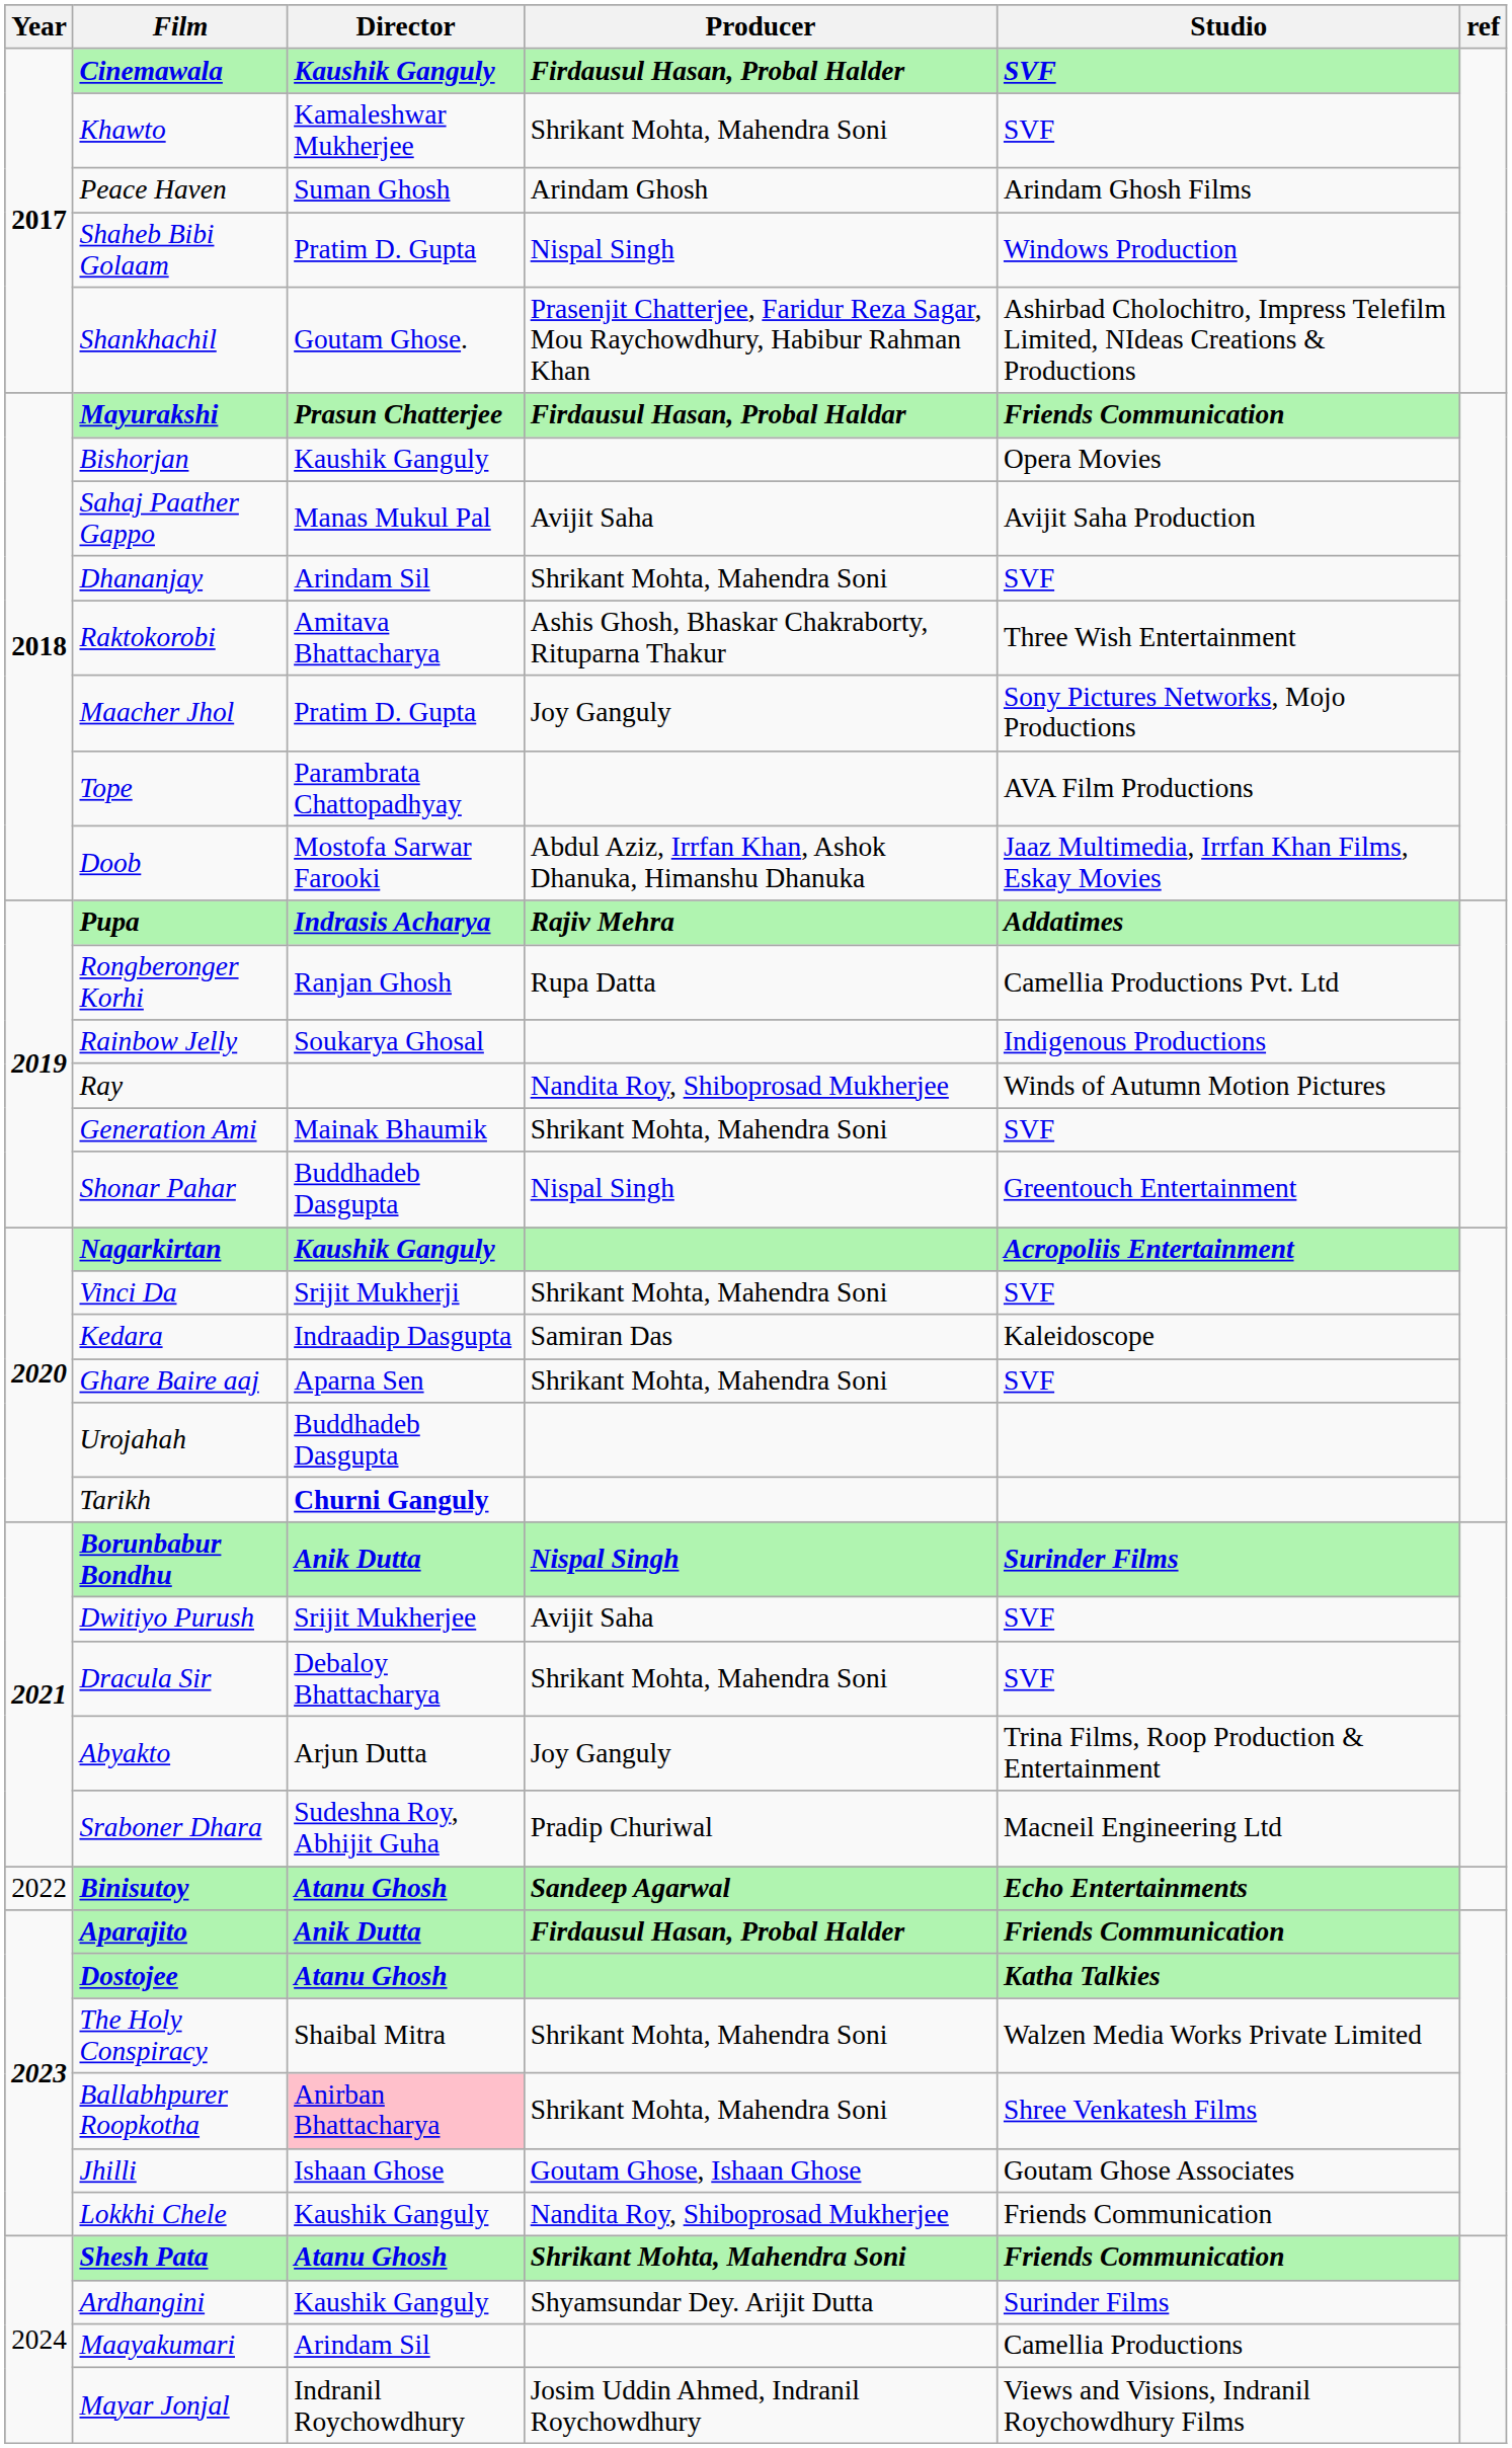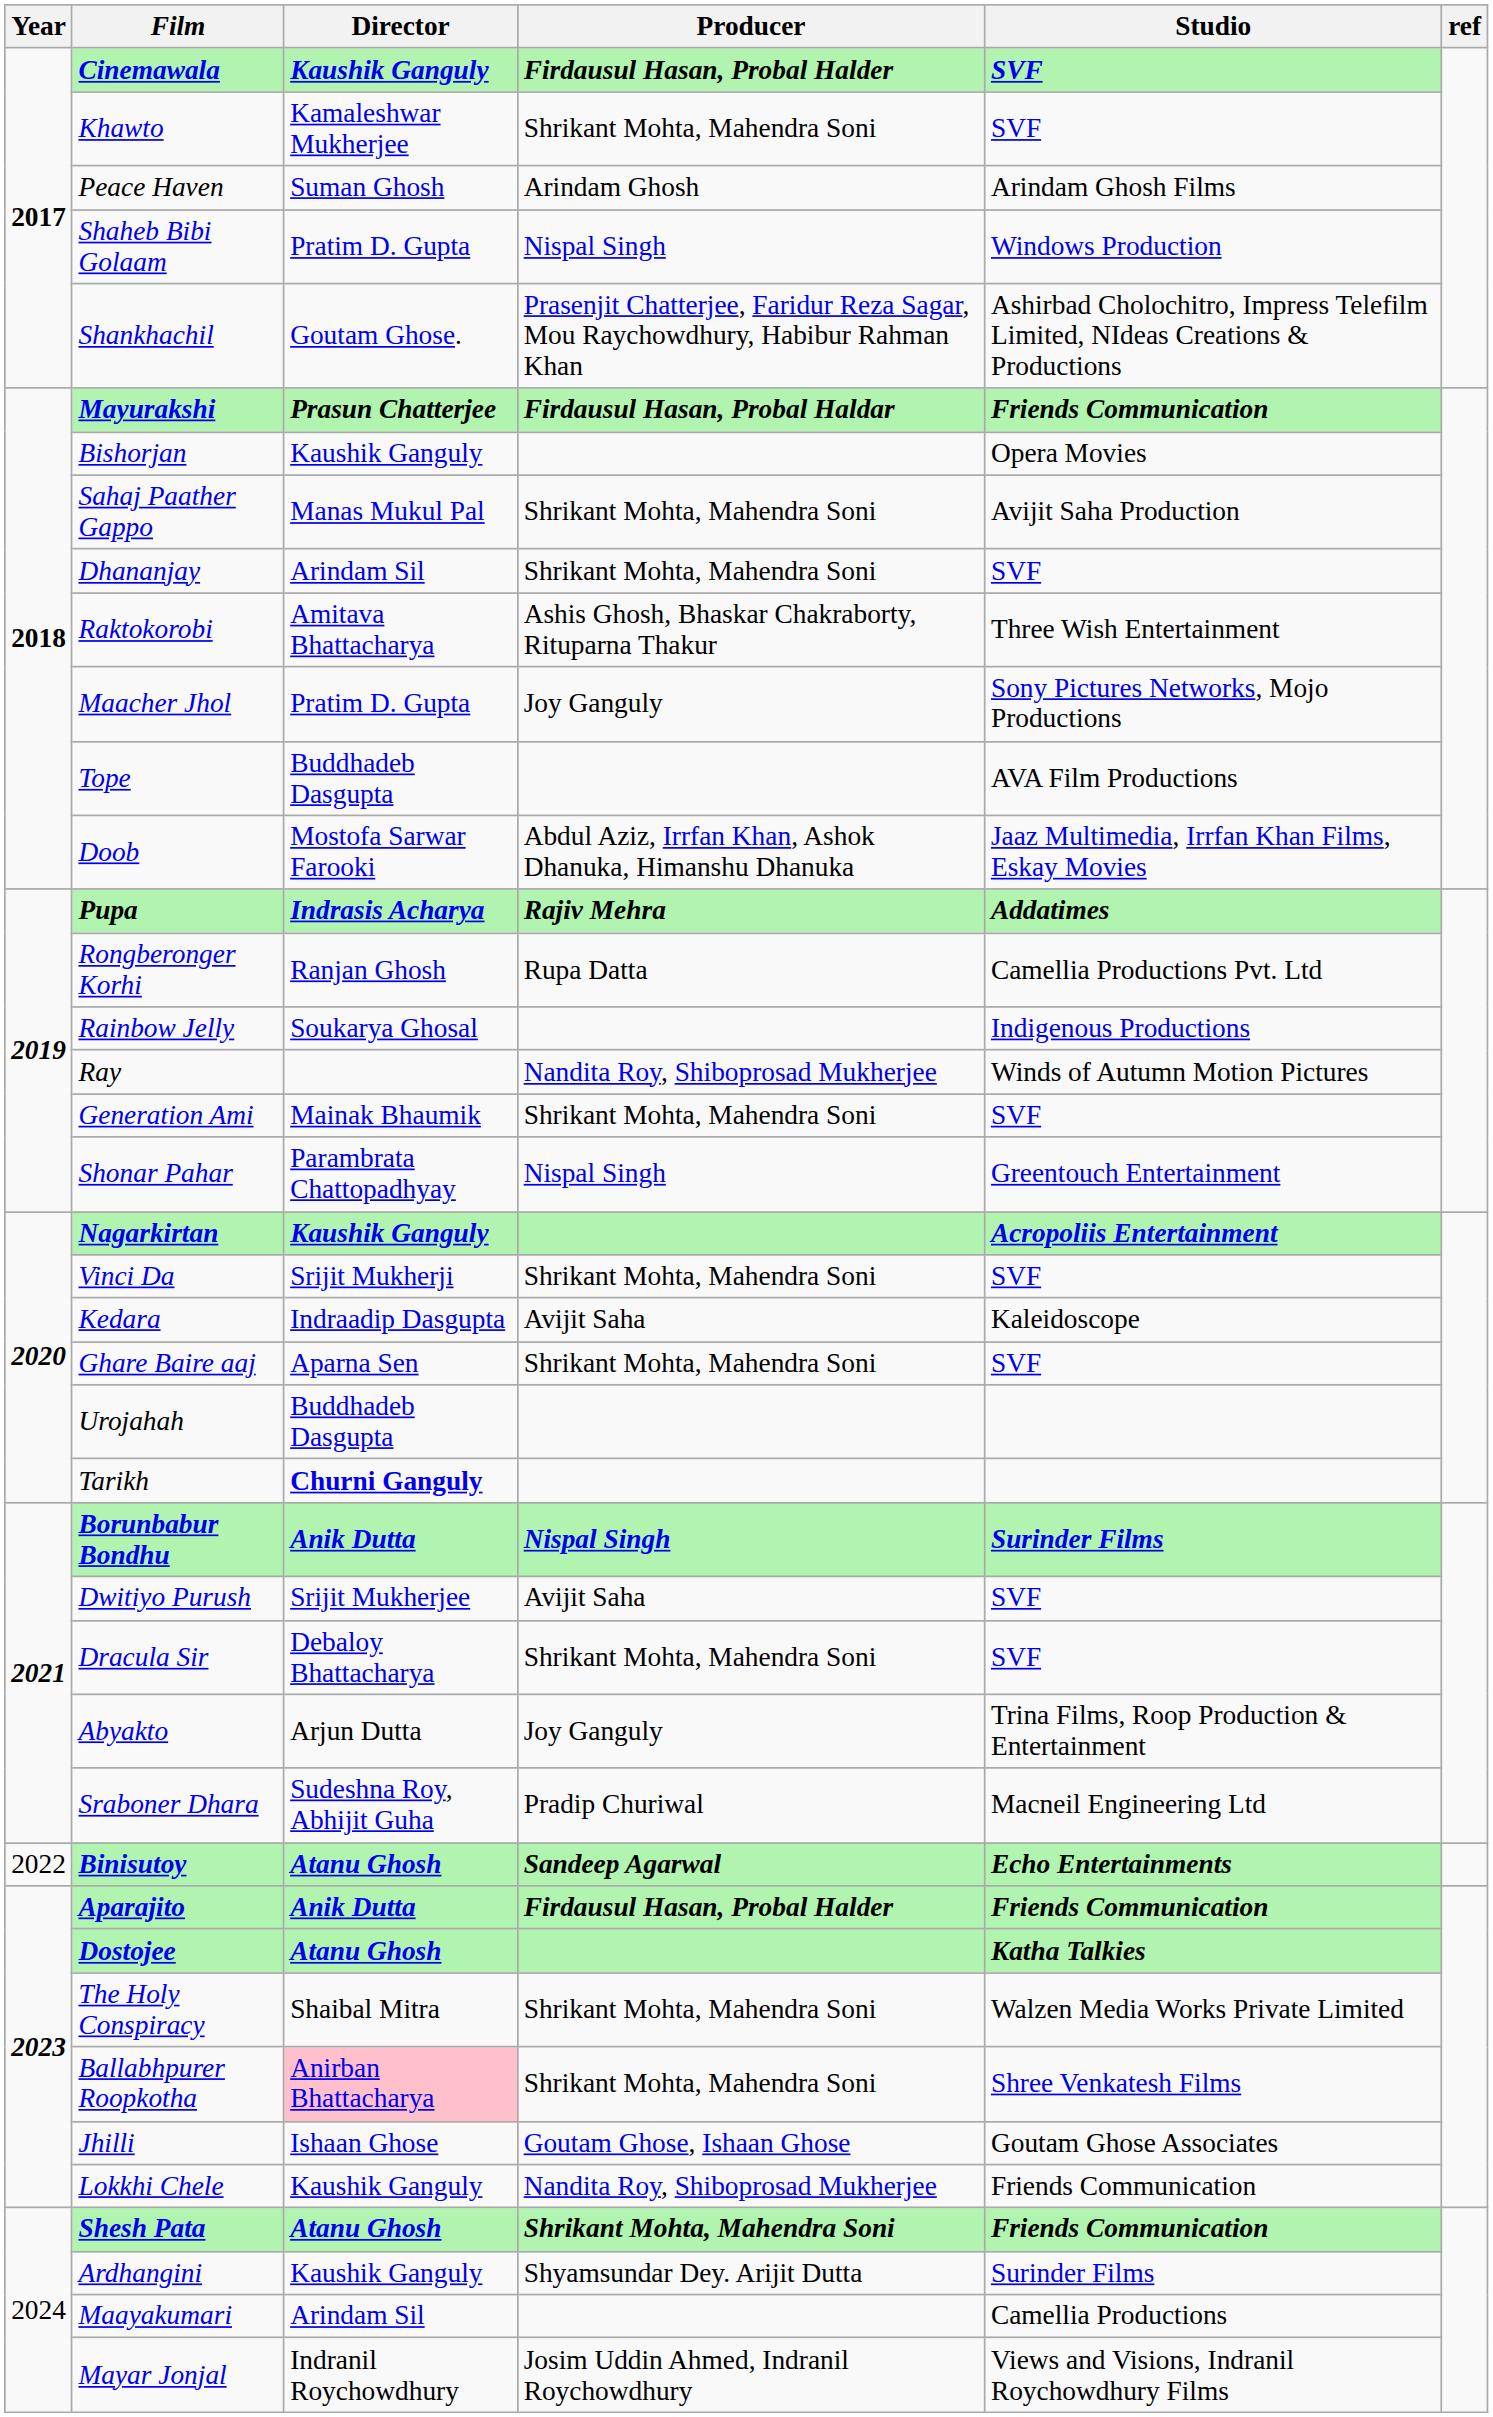 <table class="wikitable">
 <tr>
 <th>Year</th>
 <th><em>Film</em></th>
 <th>Director</th>
 <th>Producer</th>
 <th>Studio</th>
 <th>ref</th>
 </tr>
 <tr>
 <td rowspan="5"><strong>2017</strong></td>
 <td style="background:#B0F4B0"><strong><em><a href='#'>Cinemawala</a></em></strong></td>
 <td style="background:#B0F4B0"><strong><em><a href='#'>Kaushik Ganguly</a></em></strong></td>
 <td style="background:#B0F4B0"><strong><em>Firdausul Hasan, Probal Halder</em></strong></td>
 <td style="background:#B0F4B0"><a href='#'><strong><em>SVF</em></strong></a></td>
 <td rowspan="5"><em></em></td>
 </tr>
 <tr>
 <td><em><a href='#'>Khawto</a></em></td>
 <td><a href='#'>Kamaleshwar Mukherjee</a></td>
 <td>Shrikant Mohta, Mahendra Soni</td>
 <td><a href='#'>SVF</a></td>
 </tr>
 <tr>
 <td><em>Peace Haven</em></td>
 <td><a href='#'>Suman Ghosh</a></td>
 <td>Arindam Ghosh</td>
 <td>Arindam Ghosh Films</td>
 </tr>
 <tr>
 <td><em><a href='#'>Shaheb Bibi Golaam</a></em></td>
 <td><a href='#'>Pratim D. Gupta</a></td>
 <td><a href='#'>Nispal Singh</a></td>
 <td><a href='#'>Windows Production</a></td>
 </tr>
 <tr>
 <td><em><a href='#'>Shankhachil</a></em></td>
 <td><a href='#'>Goutam Ghose</a>.</td>
 <td><a href='#'>Prasenjit Chatterjee</a>, <a href='#'>Faridur Reza Sagar</a>, Mou Raychowdhury, Habibur Rahman Khan</td>
 <td>Ashirbad Cholochitro, Impress Telefilm Limited, NIdeas Creations & Productions</td>
 </tr>
 <tr>
 <td rowspan="8"><strong>2018</strong></td>
 <td style="background:#B0F4B0"><strong><em><a href='#'>Mayurakshi</a></em></strong></td>
 <td style="background:#B0F4B0"><strong><em>Prasun Chatterjee</em></strong></td>
 <td style="background:#B0F4B0"><strong><em>Firdausul Hasan, Probal Haldar</em></strong></td>
 <td style="background:#B0F4B0"><strong><em>Friends Communication</em></strong></td>
 <td rowspan="8"></td>
 </tr>
 <tr>
 <td><em><a href='#'>Bishorjan</a></em></td>
 <td><a href='#'>Kaushik Ganguly</a></td>
 <td></td>
 <td>Opera Movies</td>
 </tr>
 <tr>
 <td><em><a href='#'>Sahaj Paather Gappo</a></em></td>
 <td><a href='#'>Manas Mukul Pal</a></td>
-<td>Avijit Saha</td>
+<td>Shrikant Mohta, Mahendra Soni</td>
 <td>Avijit Saha Production</td>
 </tr>
 <tr>
 <td><em><a href='#'>Dhananjay</a></em></td>
 <td><a href='#'>Arindam Sil</a></td>
 <td>Shrikant Mohta, Mahendra Soni</td>
 <td><a href='#'>SVF</a></td>
 </tr>
 <tr>
 <td><em><a href='#'>Raktokorobi</a></em></td>
 <td><a href='#'>Amitava Bhattacharya</a></td>
 <td>Ashis Ghosh, Bhaskar Chakraborty, Rituparna Thakur</td>
 <td>Three Wish Entertainment</td>
 </tr>
 <tr>
 <td><em><a href='#'>Maacher Jhol</a></em></td>
 <td><a href='#'>Pratim D. Gupta</a></td>
 <td>Joy Ganguly</td>
 <td><a href='#'>Sony Pictures Networks</a>, Mojo Productions</td>
 </tr>
 <tr>
 <td><em><a href='#'>Tope</a></em></td>
-<td><a href='#'>Parambrata Chattopadhyay</a></td>
+<td><a href='#'>Buddhadeb Dasgupta</a></td>
 <td></td>
 <td>AVA Film Productions</td>
 </tr>
 <tr>
 <td><em><a href='#'>Doob</a></em></td>
 <td><a href='#'>Mostofa Sarwar Farooki</a></td>
 <td>Abdul Aziz, <a href='#'>Irrfan Khan</a>, Ashok Dhanuka, Himanshu Dhanuka</td>
 <td><a href='#'>Jaaz Multimedia</a>, <a href='#'>Irrfan Khan Films</a>, <a href='#'>Eskay Movies</a></td>
 </tr>
 <tr>
 <td rowspan="6"><strong><em>2019</em></strong></td>
 <td style="background:#B0F4B0"><strong><em>Pupa</em></strong></td>
 <td style="background:#B0F4B0"><strong><em><a href='#'>Indrasis Acharya</a></em></strong></td>
 <td style="background:#B0F4B0"><strong><em>Rajiv Mehra</em></strong></td>
 <td style="background:#B0F4B0"><strong><em>Addatimes</em></strong></td>
 <td rowspan="6"></td>
 </tr>
 <tr>
 <td><em><a href='#'>Rongberonger Korhi</a></em></td>
 <td><a href='#'>Ranjan Ghosh</a></td>
 <td>Rupa Datta</td>
 <td>Camellia Productions Pvt. Ltd</td>
 </tr>
 <tr>
 <td><em><a href='#'>Rainbow Jelly</a></em></td>
 <td><a href='#'>Soukarya Ghosal</a></td>
 <td></td>
 <td><a href='#'>Indigenous Productions</a></td>
 </tr>
 <tr>
 <td><em>Ray</em></td>
 <td></td>
 <td><a href='#'>Nandita Roy</a>, <a href='#'>Shiboprosad Mukherjee</a></td>
 <td>Winds of Autumn Motion Pictures</td>
 </tr>
 <tr>
 <td><em><a href='#'>Generation Ami</a></em></td>
 <td><a href='#'>Mainak Bhaumik</a></td>
 <td>Shrikant Mohta, Mahendra Soni</td>
 <td><a href='#'>SVF</a></td>
 </tr>
 <tr>
 <td><em><a href='#'>Shonar Pahar</a></em></td>
-<td><a href='#'>Buddhadeb Dasgupta</a></td>
+<td><a href='#'>Parambrata Chattopadhyay</a></td>
 <td><a href='#'>Nispal Singh</a></td>
 <td><a href='#'>Greentouch Entertainment</a></td>
 </tr>
 <tr>
 <td rowspan="6"><strong><em>2020</em></strong></td>
 <td style="background:#B0F4B0"><strong><em><a href='#'>Nagarkirtan</a></em></strong></td>
 <td style="background:#B0F4B0"><strong><em><a href='#'>Kaushik Ganguly</a></em></strong></td>
 <td style="background:#B0F4B0"></td>
 <td style="background:#B0F4B0"><strong><em><a href='#'>Acropoliis Entertainment</a></em></strong></td>
 <td rowspan="6"></td>
 </tr>
 <tr>
 <td><em><a href='#'>Vinci Da</a></em></td>
 <td><a href='#'>Srijit Mukherji</a></td>
 <td>Shrikant Mohta, Mahendra Soni</td>
 <td><a href='#'>SVF</a></td>
 </tr>
 <tr>
 <td><em><a href='#'>Kedara</a></em></td>
 <td><a href='#'>Indraadip Dasgupta</a></td>
-<td>Samiran Das</td>
+<td>Avijit Saha</td>
 <td>Kaleidoscope</td>
 </tr>
 <tr>
 <td><a href='#'><em>Ghare Baire aaj</em></a></td>
 <td><a href='#'>Aparna Sen</a></td>
 <td>Shrikant Mohta, Mahendra Soni</td>
 <td><a href='#'>SVF</a></td>
 </tr>
 <tr>
 <td><em>Urojahah</em></td>
 <td><a href='#'>Buddhadeb Dasgupta</a></td>
 <td></td>
 <td></td>
 </tr>
 <tr>
 <td><em>Tarikh</em></td>
 <td><strong><a href='#'>Churni Ganguly</a></strong></td>
 <td></td>
 <td></td>
 </tr>
 <tr>
 <td rowspan="5"><strong><em>2021</em></strong></td>
 <td style="background:#B0F4B0"><strong><em><a href='#'>Borunbabur Bondhu</a></em></strong></td>
 <td style="background:#B0F4B0"><strong><em><a href='#'>Anik Dutta</a></em></strong></td>
 <td style="background:#B0F4B0"><strong><em><a href='#'>Nispal Singh</a></em></strong></td>
 <td style="background:#B0F4B0"><strong><em><a href='#'>Surinder Films</a></em></strong></td>
 <td rowspan="5"></td>
 </tr>
 <tr>
 <td><a href='#'><em>Dwitiyo Purush</em></a></td>
 <td><a href='#'>Srijit Mukherjee</a></td>
 <td>Avijit Saha</td>
 <td><a href='#'>SVF</a></td>
 </tr>
 <tr>
 <td><em><a href='#'>Dracula Sir</a></em></td>
 <td><a href='#'>Debaloy Bhattacharya</a></td>
 <td>Shrikant Mohta, Mahendra Soni</td>
 <td><a href='#'>SVF</a></td>
 </tr>
 <tr>
 <td><em><a href='#'>Abyakto</a></em></td>
 <td>Arjun Dutta</td>
 <td>Joy Ganguly</td>
 <td>Trina Films, Roop Production & Entertainment</td>
 </tr>
 <tr>
 <td><em><a href='#'>Sraboner Dhara</a></em></td>
 <td><a href='#'>Sudeshna Roy</a>, <a href='#'>Abhijit Guha</a></td>
 <td>Pradip Churiwal</td>
 <td>Macneil Engineering Ltd</td>
 </tr>
 <tr>
 <td>2022</td>
 <td style="background:#B0F4B0"><strong><em><a href='#'>Binisutoy</a></em></strong></td>
 <td style="background:#B0F4B0"><strong><em><a href='#'>Atanu Ghosh</a></em></strong></td>
 <td style="background:#B0F4B0"><strong><em>Sandeep Agarwal</em></strong></td>
 <td style="background:#B0F4B0"><strong><em>Echo Entertainments</em></strong></td>
 <td></td>
 </tr>
 <tr>
 <td rowspan="6"><strong><em>2023</em></strong></td>
 <td style="background:#B0F4B0"><strong><em><a href='#'>Aparajito</a></em></strong></td>
 <td style="background:#B0F4B0"><strong><em><a href='#'>Anik Dutta</a></em></strong></td>
 <td style="background:#B0F4B0"><strong><em>Firdausul Hasan, Probal Halder</em></strong></td>
 <td style="background:#B0F4B0"><strong><em>Friends Communication</em></strong></td>
 <td rowspan="6"></td>
 </tr>
 <tr>
 <td style="background:#B0F4B0"><strong><em><a href='#'>Dostojee</a></em></strong></td>
 <td style="background:#B0F4B0"><strong><em><a href='#'>Atanu Ghosh</a></em></strong></td>
 <td style="background:#B0F4B0"></td>
 <td style="background:#B0F4B0"><strong><em>Katha Talkies</em></strong></td>
 </tr>
 <tr>
 <td><em><a href='#'>The Holy Conspiracy</a></em></td>
 <td>Shaibal Mitra</td>
 <td>Shrikant Mohta, Mahendra Soni</td>
 <td>Walzen Media Works Private Limited</td>
 </tr>
 <tr>
 <td><em><a href='#'>Ballabhpurer Roopkotha</a></em></td>
 <td style="background: pink;"><a href='#'>Anirban Bhattacharya</a></td>
 <td>Shrikant Mohta, Mahendra Soni</td>
 <td><a href='#'>Shree Venkatesh Films</a></td>
 </tr>
 <tr>
 <td><em><a href='#'>Jhilli</a></em></td>
 <td><a href='#'>Ishaan Ghose</a></td>
 <td><a href='#'>Goutam Ghose</a>, <a href='#'>Ishaan Ghose</a></td>
 <td>Goutam Ghose Associates</td>
 </tr>
 <tr>
 <td><em><a href='#'>Lokkhi Chele</a></em></td>
 <td><a href='#'>Kaushik Ganguly</a></td>
 <td><a href='#'>Nandita Roy</a>, <a href='#'>Shiboprosad Mukherjee</a></td>
 <td>Friends Communication</td>
 </tr>
 <tr>
 <td rowspan="4">2024</td>
 <td style="background:#B0F4B0"><strong><em><a href='#'>Shesh Pata</a></em></strong></td>
 <td style="background:#B0F4B0"><strong><em><a href='#'>Atanu Ghosh</a></em></strong></td>
 <td style="background:#B0F4B0"><strong><em>Shrikant Mohta, Mahendra Soni</em></strong></td>
 <td style="background:#B0F4B0"><strong><em>Friends Communication</em></strong></td>
 <td rowspan="4"></td>
 </tr>
 <tr>
 <td><em><a href='#'>Ardhangini</a></em></td>
 <td><a href='#'>Kaushik Ganguly</a></td>
 <td>Shyamsundar Dey. Arijit Dutta</td>
 <td><a href='#'>Surinder Films</a></td>
 </tr>
 <tr>
 <td><em><a href='#'>Maayakumari</a></em></td>
 <td><a href='#'>Arindam Sil</a></td>
 <td></td>
 <td>Camellia Productions</td>
 </tr>
 <tr>
 <td><em><a href='#'>Mayar Jonjal</a></em></td>
 <td>Indranil Roychowdhury</td>
 <td>Josim Uddin Ahmed, Indranil Roychowdhury</td>
 <td>Views and Visions, Indranil Roychowdhury Films</td>
 </tr>
 <tr>
 </tr>
 </table>
